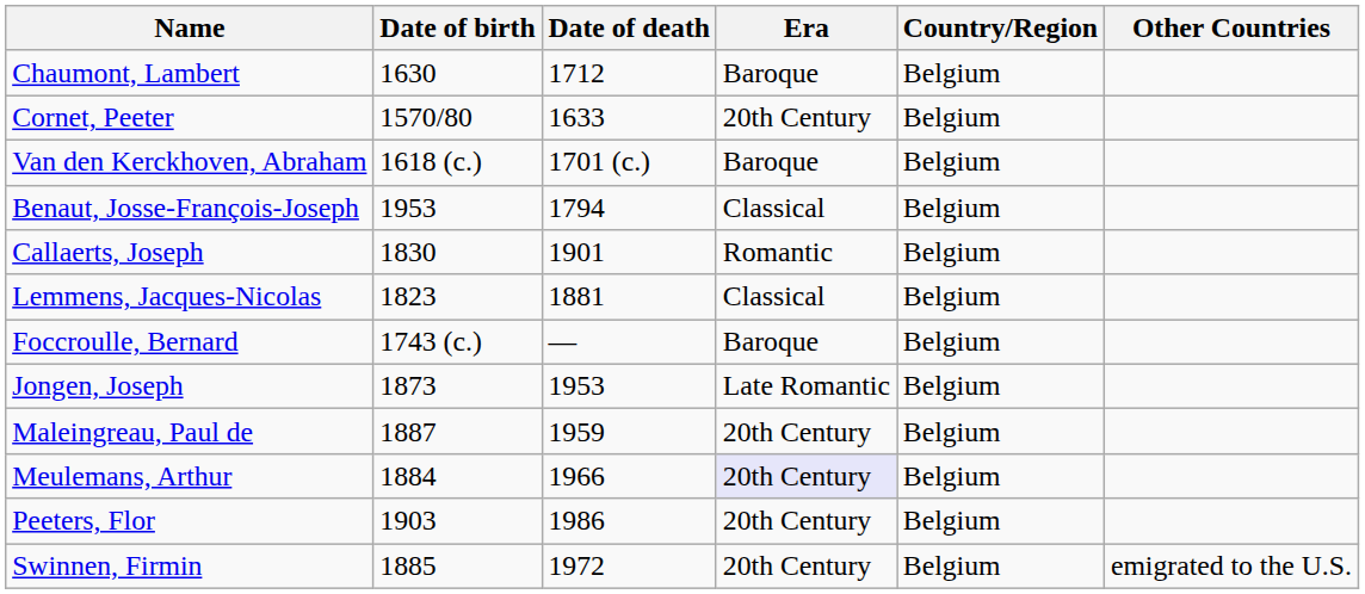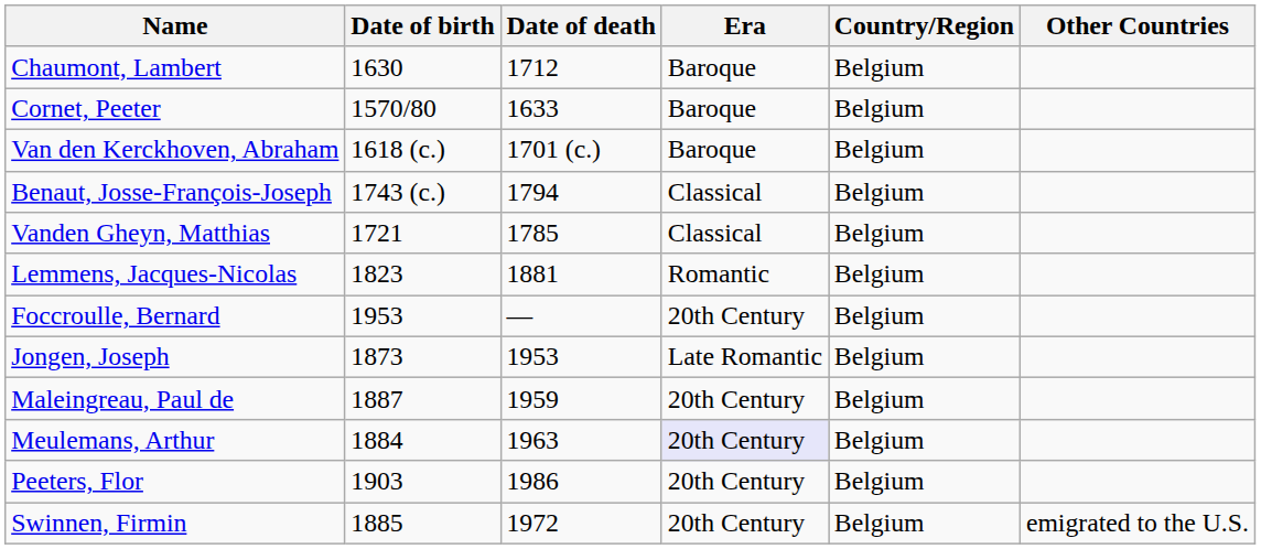 <table class="wikitable sortable">
 <tr>
 <th>Name</th>
 <th>Date of birth</th>
 <th>Date of death</th>
 <th>Era</th>
 <th>Country/Region</th>
 <th>Other Countries</th>
 </tr>
 <tr>
 <td><a href='#'>Chaumont, Lambert</a></td>
 <td>1630</td>
 <td>1712</td>
 <td>Baroque</td>
 <td>Belgium</td>
 <td></td>
 </tr>
 <tr>
 <td><a href='#'>Cornet, Peeter</a></td>
 <td>1570/80</td>
 <td>1633</td>
-<td>20th Century</td>
+<td>Baroque</td>
 <td>Belgium</td>
 <td></td>
 </tr>
 <tr>
 <td><a href='#'>Van den Kerckhoven, Abraham</a></td>
 <td>1618 (c.)</td>
 <td>1701 (c.)</td>
 <td>Baroque</td>
 <td>Belgium</td>
 <td></td>
 </tr>
 <tr>
 <td><a href='#'>Benaut, Josse-François-Joseph</a></td>
-<td>1953</td>
+<td>1743 (c.)</td>
 <td>1794</td>
 <td>Classical</td>
 <td>Belgium</td>
 <td></td>
 </tr>
 <tr>
-<td><a href='#'>Callaerts, Joseph</a></td>
-<td>1830</td>
-<td>1901</td>
-<td>Romantic</td>
+<td><a href='#'>Vanden Gheyn, Matthias</a></td>
+<td>1721</td>
+<td>1785</td>
+<td>Classical</td>
 <td>Belgium</td>
 <td></td>
 </tr>
 <tr>
 <td><a href='#'>Lemmens, Jacques-Nicolas</a></td>
 <td>1823</td>
 <td>1881</td>
-<td>Classical</td>
+<td>Romantic</td>
 <td>Belgium</td>
 <td></td>
 </tr>
 <tr>
 <td><a href='#'>Foccroulle, Bernard</a></td>
-<td>1743 (c.)</td>
+<td>1953</td>
 <td>—</td>
-<td>Baroque</td>
+<td>20th Century</td>
 <td>Belgium</td>
 <td></td>
 </tr>
 <tr>
 <td><a href='#'>Jongen, Joseph</a></td>
 <td>1873</td>
 <td>1953</td>
 <td>Late Romantic</td>
 <td>Belgium</td>
 <td></td>
 </tr>
 <tr>
 <td><a href='#'>Maleingreau, Paul de</a></td>
 <td>1887</td>
 <td>1959</td>
 <td>20th Century</td>
 <td>Belgium</td>
 <td></td>
 </tr>
 <tr>
 <td><a href='#'>Meulemans, Arthur</a></td>
 <td>1884</td>
-<td>1966</td>
+<td>1963</td>
 <td style="background: lavender;">20th Century</td>
 <td>Belgium</td>
 <td></td>
 </tr>
 <tr>
 <td><a href='#'>Peeters, Flor</a></td>
 <td>1903</td>
 <td>1986</td>
 <td>20th Century</td>
 <td>Belgium</td>
 <td></td>
 </tr>
 <tr>
 <td><a href='#'>Swinnen, Firmin</a></td>
 <td>1885</td>
 <td>1972</td>
 <td>20th Century</td>
 <td>Belgium</td>
 <td>emigrated to the U.S.</td>
 </tr>
 </table>
